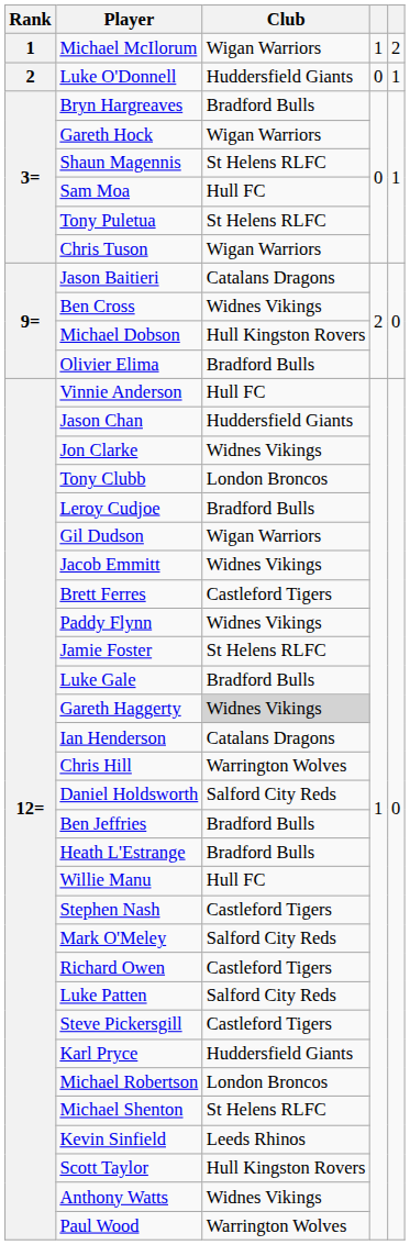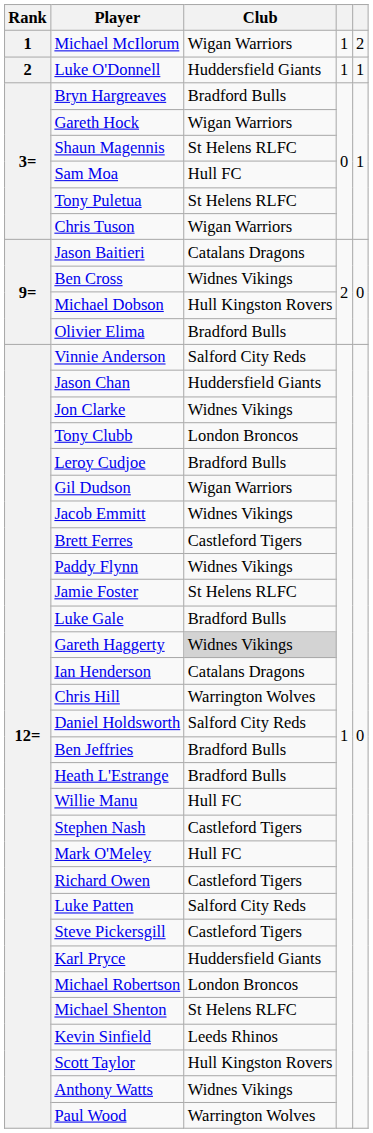 <table class="wikitable" style="text-align:center">
 <tr>
 <th>Rank</th>
 <th>Player</th>
 <th>Club</th>
 <th></th>
 <th></th>
 </tr>
 <tr>
 <th>1</th>
 <td align="left"> <a href='#'>Michael McIlorum</a></td>
 <td align="left"> Wigan Warriors</td>
 <td>1</td>
 <td>2</td>
 </tr>
 <tr>
 <th>2</th>
 <td align="left"> <a href='#'>Luke O'Donnell</a></td>
 <td align="left"> Huddersfield Giants</td>
-<td>0</td>
+<td>1</td>
 <td>1</td>
 </tr>
 <tr>
 <th rowspan=6>3=</th>
 <td align="left"> <a href='#'>Bryn Hargreaves</a></td>
 <td align="left"> Bradford Bulls</td>
 <td rowspan=6>0</td>
 <td rowspan=6>1</td>
 </tr>
 <tr>
 <td align="left"> <a href='#'>Gareth Hock</a></td>
 <td align="left"> Wigan Warriors</td>
 </tr>
 <tr>
 <td align="left"> <a href='#'>Shaun Magennis</a></td>
 <td align="left"> St Helens RLFC</td>
 </tr>
 <tr>
 <td align="left"> <a href='#'>Sam Moa</a></td>
 <td align="left"> Hull FC</td>
 </tr>
 <tr>
 <td align="left"> <a href='#'>Tony Puletua</a></td>
 <td align="left"> St Helens RLFC</td>
 </tr>
 <tr>
 <td align="left"> <a href='#'>Chris Tuson</a></td>
 <td align="left"> Wigan Warriors</td>
 </tr>
 <tr>
 <th rowspan=4>9=</th>
 <td align="left"> <a href='#'>Jason Baitieri</a></td>
 <td align="left"> Catalans Dragons</td>
 <td rowspan=4>2</td>
 <td rowspan=4>0</td>
 </tr>
 <tr>
 <td align="left"> <a href='#'>Ben Cross</a></td>
 <td align="left"> Widnes Vikings</td>
 </tr>
 <tr>
 <td align="left"> <a href='#'>Michael Dobson</a></td>
 <td align="left"> Hull Kingston Rovers</td>
 </tr>
 <tr>
 <td align="left"> <a href='#'>Olivier Elima</a></td>
 <td align="left"> Bradford Bulls</td>
 </tr>
 <tr>
 <th rowspan=31>12=</th>
 <td align="left"> <a href='#'>Vinnie Anderson</a></td>
-<td align="left"> Hull FC</td>
+<td align="left"> Salford City Reds</td>
 <td rowspan=31>1</td>
 <td rowspan=31>0</td>
 </tr>
 <tr>
 <td align="left"> <a href='#'>Jason Chan</a></td>
 <td align="left"> Huddersfield Giants</td>
 </tr>
 <tr>
 <td align="left"> <a href='#'>Jon Clarke</a></td>
 <td align="left"> Widnes Vikings</td>
 </tr>
 <tr>
 <td align="left"> <a href='#'>Tony Clubb</a></td>
 <td align="left"> London Broncos</td>
 </tr>
 <tr>
 <td align="left"> <a href='#'>Leroy Cudjoe</a></td>
 <td align="left"> Bradford Bulls</td>
 </tr>
 <tr>
 <td align="left"> <a href='#'>Gil Dudson</a></td>
 <td align="left"> Wigan Warriors</td>
 </tr>
 <tr>
 <td align="left"> <a href='#'>Jacob Emmitt</a></td>
 <td align="left"> Widnes Vikings</td>
 </tr>
 <tr>
 <td align="left"> <a href='#'>Brett Ferres</a></td>
 <td align="left"> Castleford Tigers</td>
 </tr>
 <tr>
 <td align="left"> <a href='#'>Paddy Flynn</a></td>
 <td align="left"> Widnes Vikings</td>
 </tr>
 <tr>
 <td align="left"> <a href='#'>Jamie Foster</a></td>
 <td align="left"> St Helens RLFC</td>
 </tr>
 <tr>
 <td align="left"> <a href='#'>Luke Gale</a></td>
 <td align="left"> Bradford Bulls</td>
 </tr>
 <tr>
 <td align="left"> <a href='#'>Gareth Haggerty</a></td>
 <td align="left" style="background: lightgrey;"> Widnes Vikings</td>
 </tr>
 <tr>
 <td align="left"> <a href='#'>Ian Henderson</a></td>
 <td align="left"> Catalans Dragons</td>
 </tr>
 <tr>
 <td align="left"> <a href='#'>Chris Hill</a></td>
 <td align="left"> Warrington Wolves</td>
 </tr>
 <tr>
 <td align="left"> <a href='#'>Daniel Holdsworth</a></td>
 <td align="left"> Salford City Reds</td>
 </tr>
 <tr>
 <td align="left"> <a href='#'>Ben Jeffries</a></td>
 <td align="left"> Bradford Bulls</td>
 </tr>
 <tr>
 <td align="left"> <a href='#'>Heath L'Estrange</a></td>
 <td align="left"> Bradford Bulls</td>
 </tr>
 <tr>
 <td align="left"> <a href='#'>Willie Manu</a></td>
 <td align="left"> Hull FC</td>
 </tr>
 <tr>
 <td align="left"> <a href='#'>Stephen Nash</a></td>
 <td align="left"> Castleford Tigers</td>
 </tr>
 <tr>
 <td align="left"> <a href='#'>Mark O'Meley</a></td>
-<td align="left"> Salford City Reds</td>
+<td align="left"> Hull FC</td>
 </tr>
 <tr>
 <td align="left"> <a href='#'>Richard Owen</a></td>
 <td align="left"> Castleford Tigers</td>
 </tr>
 <tr>
 <td align="left"> <a href='#'>Luke Patten</a></td>
 <td align="left"> Salford City Reds</td>
 </tr>
 <tr>
 <td align="left"> <a href='#'>Steve Pickersgill</a></td>
 <td align="left"> Castleford Tigers</td>
 </tr>
 <tr>
 <td align="left"> <a href='#'>Karl Pryce</a></td>
 <td align="left"> Huddersfield Giants</td>
 </tr>
 <tr>
 <td align="left"> <a href='#'>Michael Robertson</a></td>
 <td align="left"> London Broncos</td>
 </tr>
 <tr>
 <td align="left"> <a href='#'>Michael Shenton</a></td>
 <td align="left"> St Helens RLFC</td>
 </tr>
 <tr>
 <td align="left"> <a href='#'>Kevin Sinfield</a></td>
 <td align="left"> Leeds Rhinos</td>
 </tr>
 <tr>
 <td align="left"> <a href='#'>Scott Taylor</a></td>
 <td align="left"> Hull Kingston Rovers</td>
 </tr>
 <tr>
 <td align="left"> <a href='#'>Anthony Watts</a></td>
 <td align="left"> Widnes Vikings</td>
 </tr>
 <tr>
 <td align="left"> <a href='#'>Paul Wood</a></td>
 <td align="left"> Warrington Wolves</td>
 </tr>
 </table>
